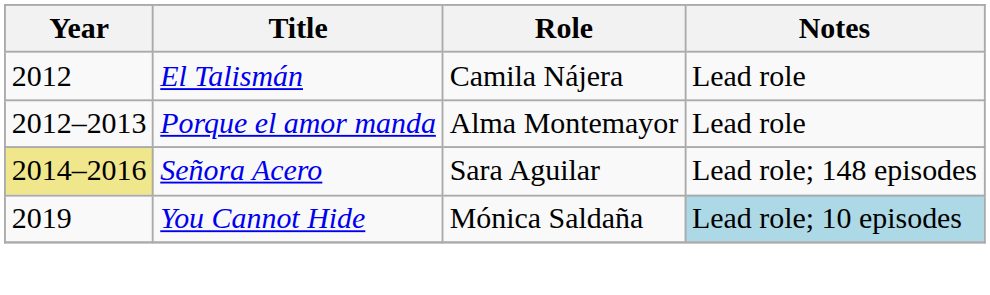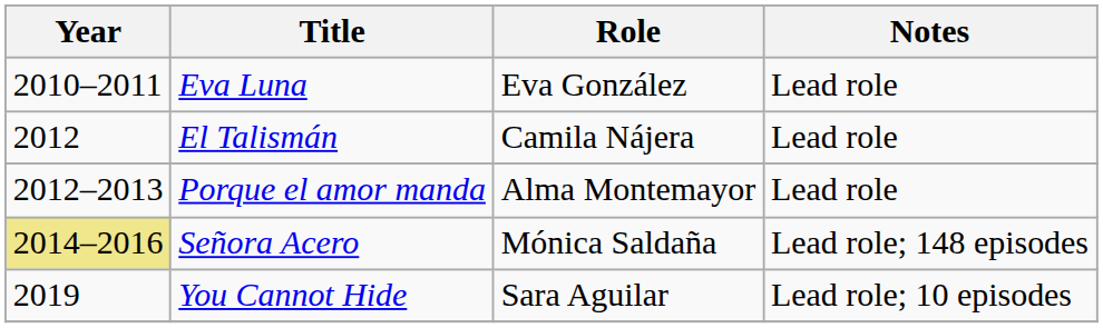 <table class="wikitable sortable">
 <tr>
 <th>Year</th>
 <th>Title</th>
 <th>Role</th>
 <th>Notes</th>
+</tr>
+<tr>
+<td>2010–2011</td>
+<td><em><a href='#'>Eva Luna</a></em></td>
+<td>Eva González</td>
+<td>Lead role</td>
 </tr>
 <tr>
 <td>2012</td>
 <td><em><a href='#'>El Talismán</a></em></td>
 <td>Camila Nájera</td>
 <td>Lead role</td>
 </tr>
 <tr>
 <td>2012–2013</td>
 <td><em><a href='#'>Porque el amor manda</a></em></td>
 <td>Alma Montemayor</td>
 <td>Lead role</td>
 </tr>
 <tr>
 <td style="background: khaki;">2014–2016</td>
 <td><em><a href='#'>Señora Acero</a></em></td>
-<td>Sara Aguilar</td>
+<td>Mónica Saldaña</td>
 <td>Lead role; 148 episodes</td>
 </tr>
 <tr>
 <td>2019</td>
 <td><em><a href='#'>You Cannot Hide</a></em></td>
-<td>Mónica Saldaña</td>
-<td style="background: lightblue;">Lead role; 10 episodes</td>
+<td>Sara Aguilar</td>
+<td>Lead role; 10 episodes</td>
 </tr>
 <tr>
 </tr>
 </table>
